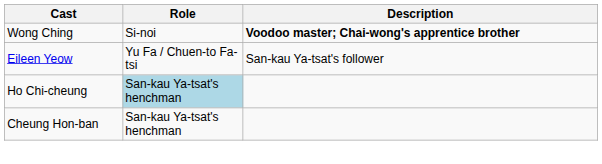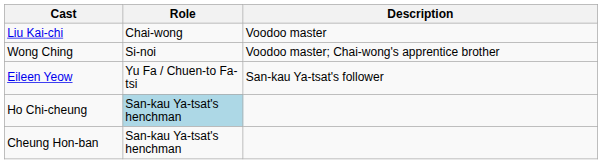 <table class="wikitable" width="50%">
 <tr>
 <th style="width:10%">Cast</th>
 <th style="width:10%">Role</th>
 <th style="width:30%">Description</th>
 </tr>
 <tr>
+<td><a href='#'>Liu Kai-chi</a></td>
+<td>Chai-wong</td>
+<td>Voodoo master</td>
+</tr>
+<tr>
 <td>Wong Ching</td>
 <td>Si-noi</td>
-<td><strong>Voodoo master; Chai-wong's apprentice brother</strong></td>
+<td>Voodoo master; Chai-wong's apprentice brother</td>
 </tr>
 <tr>
 <td><a href='#'>Eileen Yeow</a></td>
 <td>Yu Fa / Chuen-to Fa-tsi</td>
 <td>San-kau Ya-tsat's follower</td>
 </tr>
 <tr>
 <td>Ho Chi-cheung</td>
 <td style="background: lightblue;">San-kau Ya-tsat's henchman</td>
 <td></td>
 </tr>
 <tr>
 <td>Cheung Hon-ban</td>
 <td>San-kau Ya-tsat's henchman</td>
 <td></td>
 </tr>
 </table>
